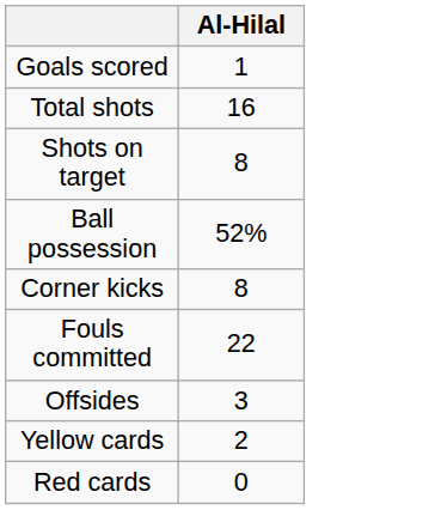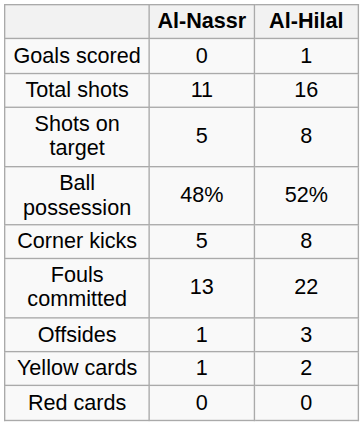 <table class="wikitable" style="text-align: center">
 <tr>
 <th width=100></th>
+<th width=70>Al-Nassr</th>
 <th width=70>Al-Hilal</th>
 </tr>
 <tr>
 <td>Goals scored</td>
+<td>0</td>
 <td>1</td>
 </tr>
 <tr>
 <td>Total shots</td>
+<td>11</td>
 <td>16</td>
 </tr>
 <tr>
 <td>Shots on target</td>
+<td>5</td>
 <td>8</td>
 </tr>
 <tr>
 <td>Ball possession</td>
+<td>48%</td>
 <td>52%</td>
 </tr>
 <tr>
 <td>Corner kicks</td>
+<td>5</td>
 <td>8</td>
 </tr>
 <tr>
 <td>Fouls committed</td>
+<td>13</td>
 <td>22</td>
 </tr>
 <tr>
 <td>Offsides</td>
+<td>1</td>
 <td>3</td>
 </tr>
 <tr>
 <td>Yellow cards</td>
+<td>1</td>
 <td>2</td>
 </tr>
 <tr>
 <td>Red cards</td>
 <td>0</td>
+<td>0</td>
 </tr>
 </table>
